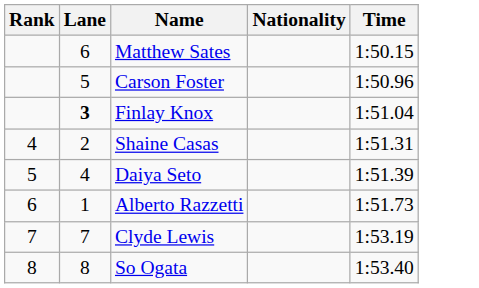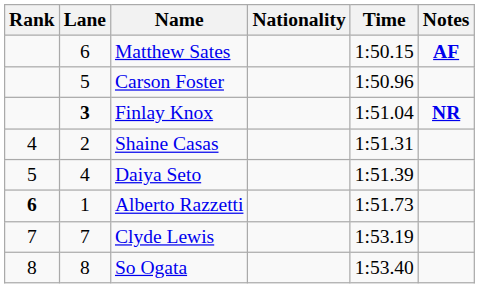 <table class="wikitable sortable" style="text-align:center">
 <tr>
 <th>Rank</th>
 <th>Lane</th>
 <th>Name</th>
 <th>Nationality</th>
 <th>Time</th>
+<th>Notes</th>
 </tr>
 <tr>
 <td></td>
 <td>6</td>
 <td align=left><a href='#'>Matthew Sates</a></td>
 <td align=left></td>
 <td>1:50.15</td>
+<td><strong><a href='#'>AF</a></strong></td>
 </tr>
 <tr>
 <td></td>
 <td>5</td>
 <td align=left><a href='#'>Carson Foster</a></td>
 <td align=left></td>
 <td>1:50.96</td>
+<td></td>
 </tr>
 <tr>
 <td></td>
 <td><strong>3</strong></td>
 <td align=left><a href='#'>Finlay Knox</a></td>
 <td align=left></td>
 <td>1:51.04</td>
+<td><strong><a href='#'>NR</a></strong></td>
 </tr>
 <tr>
 <td>4</td>
 <td>2</td>
 <td align=left><a href='#'>Shaine Casas</a></td>
 <td align=left></td>
 <td>1:51.31</td>
+<td></td>
 </tr>
 <tr>
 <td>5</td>
 <td>4</td>
 <td align=left><a href='#'>Daiya Seto</a></td>
 <td align=left></td>
 <td>1:51.39</td>
+<td></td>
 </tr>
 <tr>
-<td>6</td>
+<td><strong>6</strong></td>
 <td>1</td>
 <td align=left><a href='#'>Alberto Razzetti</a></td>
 <td align=left></td>
 <td>1:51.73</td>
+<td></td>
 </tr>
 <tr>
 <td>7</td>
 <td>7</td>
 <td align=left><a href='#'>Clyde Lewis</a></td>
 <td align=left></td>
 <td>1:53.19</td>
+<td></td>
 </tr>
 <tr>
 <td>8</td>
 <td>8</td>
 <td align=left><a href='#'>So Ogata</a></td>
 <td align=left></td>
 <td>1:53.40</td>
+<td></td>
 </tr>
 </table>
